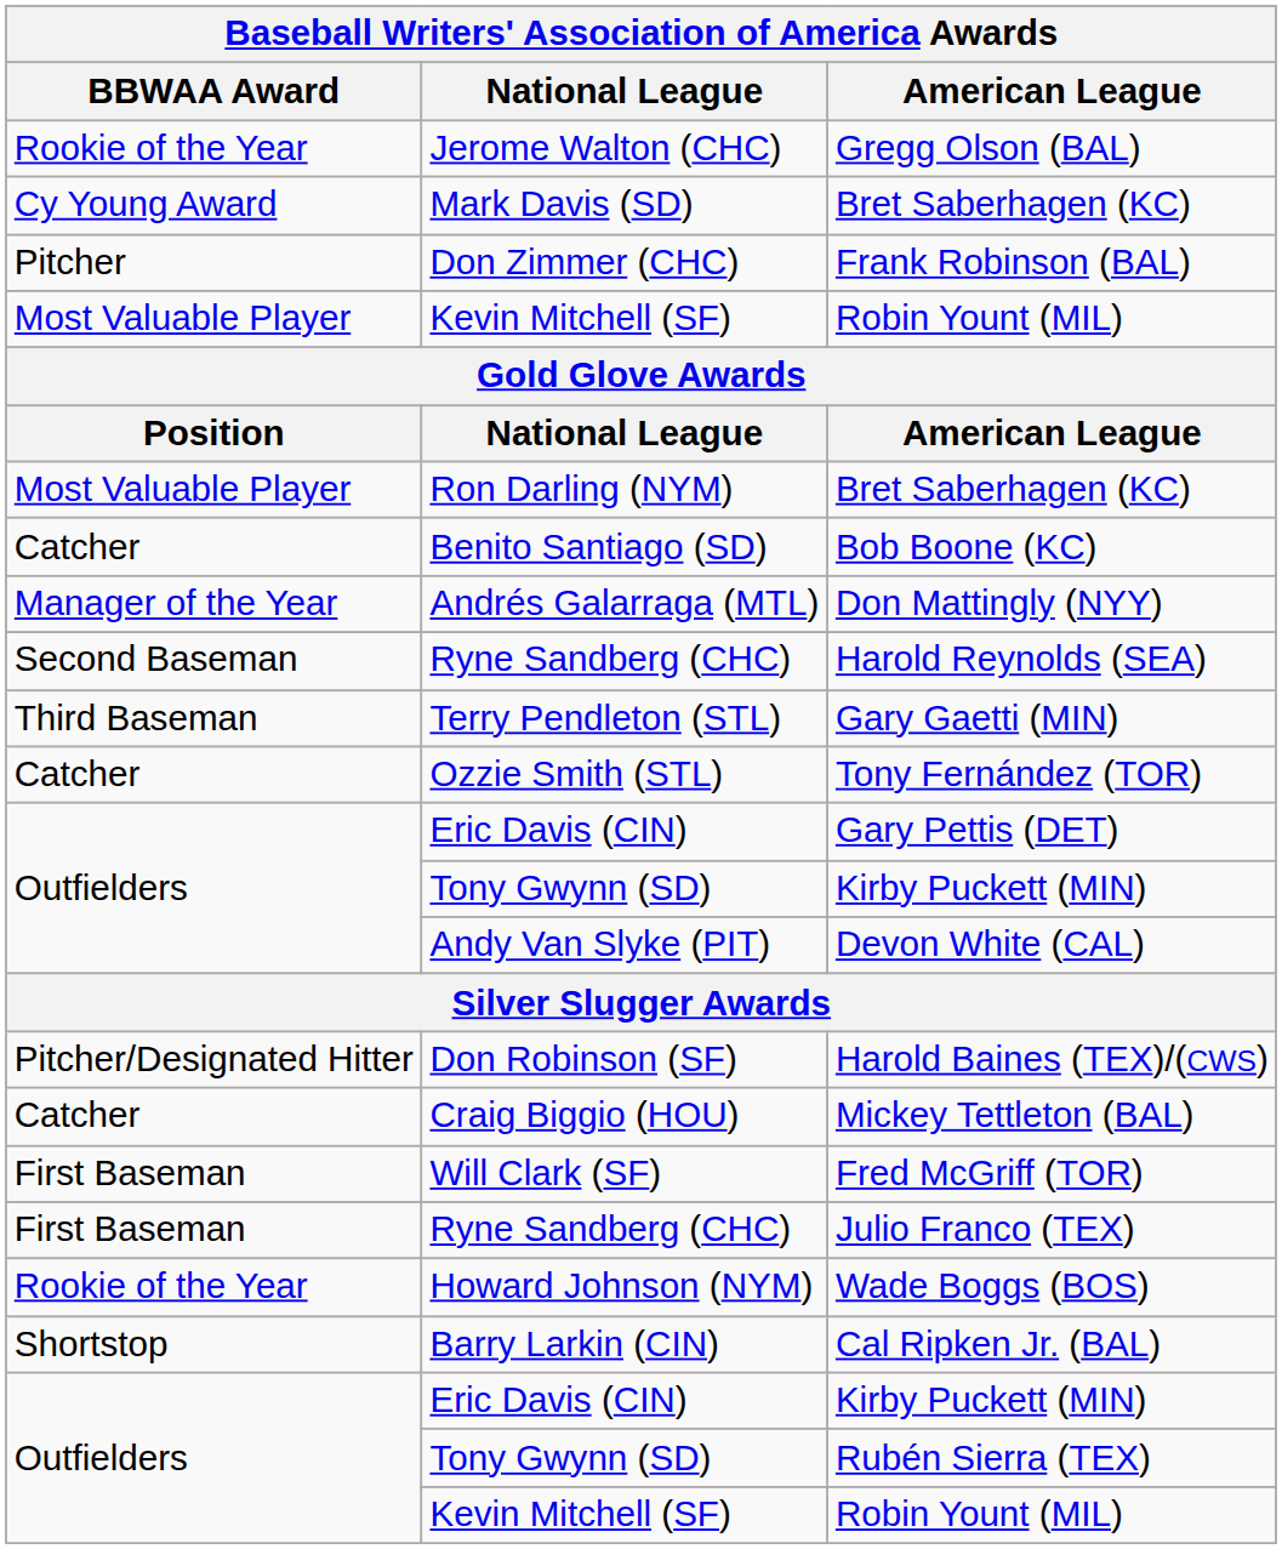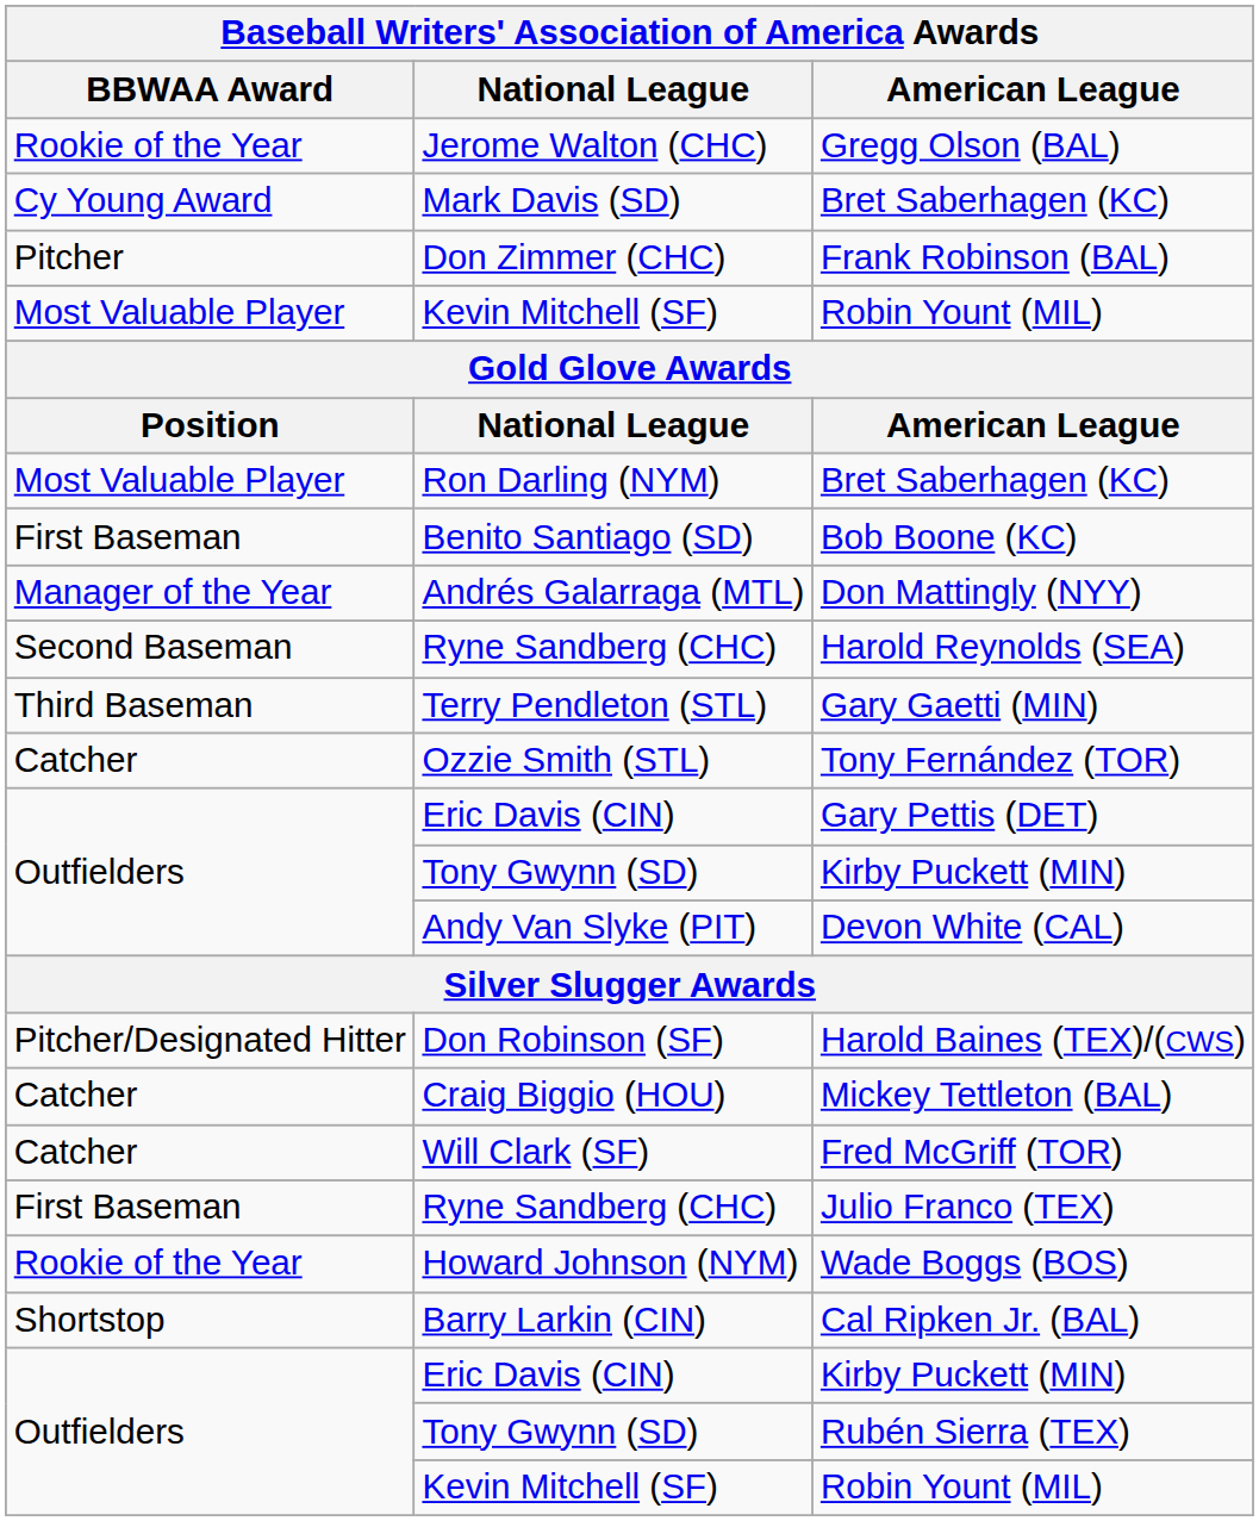 <table class="wikitable">
 <tr>
 <th colspan="3"><a href='#'>Baseball Writers' Association of America</a> Awards</th>
 </tr>
 <tr>
 <th>BBWAA Award</th>
 <th>National League</th>
 <th>American League</th>
 </tr>
 <tr>
 <td><a href='#'>Rookie of the Year</a></td>
 <td><a href='#'>Jerome Walton</a> (<a href='#'>CHC</a>)</td>
 <td><a href='#'>Gregg Olson</a> (<a href='#'>BAL</a>)</td>
 </tr>
 <tr>
 <td><a href='#'>Cy Young Award</a></td>
 <td><a href='#'>Mark Davis</a> (<a href='#'>SD</a>)</td>
 <td><a href='#'>Bret Saberhagen</a> (<a href='#'>KC</a>)</td>
 </tr>
 <tr>
 <td>Pitcher</td>
 <td><a href='#'>Don Zimmer</a> (<a href='#'>CHC</a>)</td>
 <td><a href='#'>Frank Robinson</a> (<a href='#'>BAL</a>)</td>
 </tr>
 <tr>
 <td><a href='#'>Most Valuable Player</a></td>
 <td><a href='#'>Kevin Mitchell</a> (<a href='#'>SF</a>)</td>
 <td><a href='#'>Robin Yount</a> (<a href='#'>MIL</a>)</td>
 </tr>
 <tr>
 <th colspan="3"><a href='#'>Gold Glove Awards</a></th>
 </tr>
 <tr>
 <th>Position</th>
 <th>National League</th>
 <th>American League</th>
 </tr>
 <tr>
 <td><a href='#'>Most Valuable Player</a></td>
 <td><a href='#'>Ron Darling</a> (<a href='#'>NYM</a>)</td>
 <td><a href='#'>Bret Saberhagen</a> (<a href='#'>KC</a>)</td>
 </tr>
 <tr>
-<td>Catcher</td>
+<td>First Baseman</td>
 <td><a href='#'>Benito Santiago</a> (<a href='#'>SD</a>)</td>
 <td><a href='#'>Bob Boone</a> (<a href='#'>KC</a>)</td>
 </tr>
 <tr>
 <td><a href='#'>Manager of the Year</a></td>
 <td><a href='#'>Andrés Galarraga</a> (<a href='#'>MTL</a>)</td>
 <td><a href='#'>Don Mattingly</a> (<a href='#'>NYY</a>)</td>
 </tr>
 <tr>
 <td>Second Baseman</td>
 <td><a href='#'>Ryne Sandberg</a> (<a href='#'>CHC</a>)</td>
 <td><a href='#'>Harold Reynolds</a> (<a href='#'>SEA</a>)</td>
 </tr>
 <tr>
 <td>Third Baseman</td>
 <td><a href='#'>Terry Pendleton</a> (<a href='#'>STL</a>)</td>
 <td><a href='#'>Gary Gaetti</a> (<a href='#'>MIN</a>)</td>
 </tr>
 <tr>
 <td>Catcher</td>
 <td><a href='#'>Ozzie Smith</a> (<a href='#'>STL</a>)</td>
 <td><a href='#'>Tony Fernández</a> (<a href='#'>TOR</a>)</td>
 </tr>
 <tr>
 <td rowspan="3">Outfielders</td>
 <td><a href='#'>Eric Davis</a> (<a href='#'>CIN</a>)</td>
 <td><a href='#'>Gary Pettis</a> (<a href='#'>DET</a>)</td>
 </tr>
 <tr>
 <td><a href='#'>Tony Gwynn</a> (<a href='#'>SD</a>)</td>
 <td><a href='#'>Kirby Puckett</a> (<a href='#'>MIN</a>)</td>
 </tr>
 <tr>
 <td><a href='#'>Andy Van Slyke</a> (<a href='#'>PIT</a>)</td>
 <td><a href='#'>Devon White</a>  (<a href='#'>CAL</a>)</td>
 </tr>
 <tr>
 <th colspan="3"><a href='#'>Silver Slugger Awards</a></th>
 </tr>
 <tr>
 <td>Pitcher/Designated Hitter</td>
 <td><a href='#'>Don Robinson</a> (<a href='#'>SF</a>)</td>
 <td><a href='#'>Harold Baines</a> (<a href='#'>TEX</a>)/(<small><a href='#'>CWS</a></small>)</td>
 </tr>
 <tr>
 <td>Catcher</td>
 <td><a href='#'>Craig Biggio</a> (<a href='#'>HOU</a>)</td>
 <td><a href='#'>Mickey Tettleton</a> (<a href='#'>BAL</a>)</td>
 </tr>
 <tr>
-<td>First Baseman</td>
+<td>Catcher</td>
 <td><a href='#'>Will Clark</a> (<a href='#'>SF</a>)</td>
 <td><a href='#'>Fred McGriff</a> (<a href='#'>TOR</a>)</td>
 </tr>
 <tr>
 <td>First Baseman</td>
 <td><a href='#'>Ryne Sandberg</a> (<a href='#'>CHC</a>)</td>
 <td><a href='#'>Julio Franco</a> (<a href='#'>TEX</a>)</td>
 </tr>
 <tr>
 <td><a href='#'>Rookie of the Year</a></td>
 <td><a href='#'>Howard Johnson</a> (<a href='#'>NYM</a>)</td>
 <td><a href='#'>Wade Boggs</a> (<a href='#'>BOS</a>)</td>
 </tr>
 <tr>
 <td>Shortstop</td>
 <td><a href='#'>Barry Larkin</a> (<a href='#'>CIN</a>)</td>
 <td><a href='#'>Cal Ripken Jr.</a> (<a href='#'>BAL</a>)</td>
 </tr>
 <tr>
 <td rowspan="3">Outfielders</td>
 <td><a href='#'>Eric Davis</a> (<a href='#'>CIN</a>)</td>
 <td><a href='#'>Kirby Puckett</a> (<a href='#'>MIN</a>)</td>
 </tr>
 <tr>
 <td><a href='#'>Tony Gwynn</a> (<a href='#'>SD</a>)</td>
 <td><a href='#'>Rubén Sierra</a> (<a href='#'>TEX</a>)</td>
 </tr>
 <tr>
 <td><a href='#'>Kevin Mitchell</a> (<a href='#'>SF</a>)</td>
 <td><a href='#'>Robin Yount</a> (<a href='#'>MIL</a>)</td>
 </tr>
 </table>
